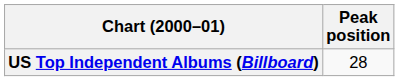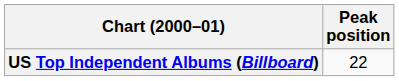 <table class="wikitable plainrowheaders" style="text-align:center">
 <tr>
 <th scope="col">Chart (2000–01)</th>
 <th scope="col">Peak<br>position</th>
 </tr>
 <tr>
 <th scope="row">US <a href='#'>Top Independent Albums</a> (<em><a href='#'>Billboard</a></em>)</th>
-<td>28</td>
+<td>22</td>
 </tr>
 </table>
